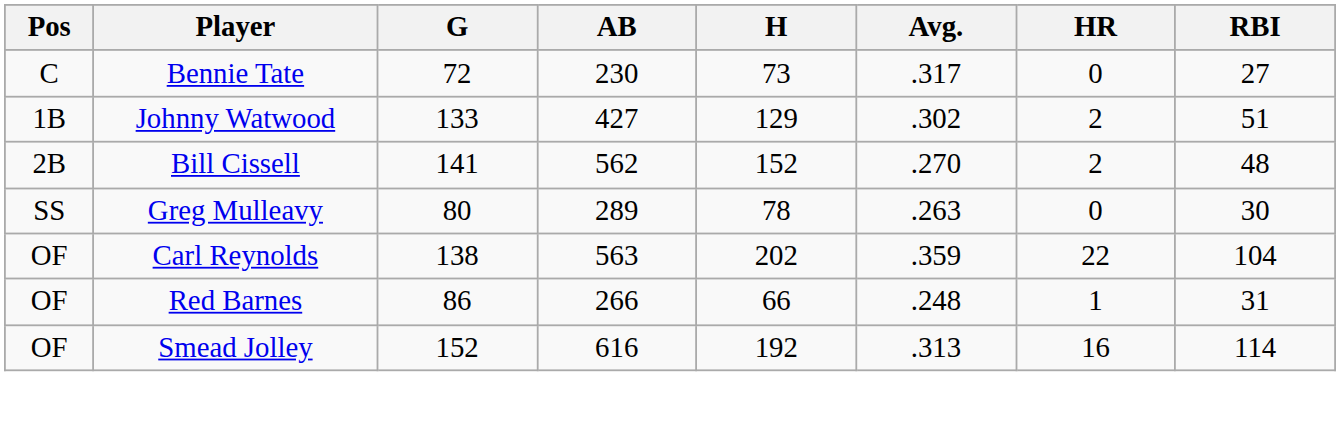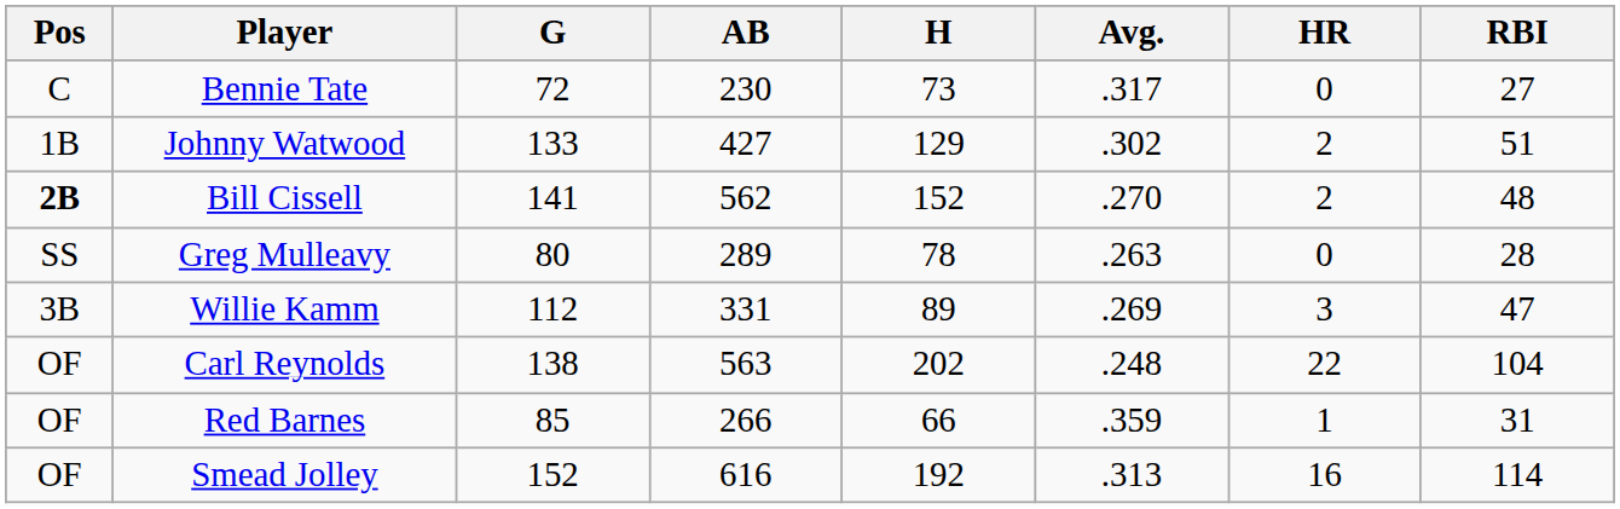 <table class="wikitable sortable">
 <tr>
 <th bgcolor="#DDDDFF" width="5%">Pos</th>
 <th bgcolor="#DDDDFF" width="16%">Player</th>
 <th bgcolor="#DDDDFF" width="9%">G</th>
 <th bgcolor="#DDDDFF" width="9%">AB</th>
 <th bgcolor="#DDDDFF" width="9%">H</th>
 <th bgcolor="#DDDDFF" width="9%">Avg.</th>
 <th bgcolor="#DDDDFF" width="9%">HR</th>
 <th bgcolor="#DDDDFF" width="9%">RBI</th>
 </tr>
 <tr align="center">
 <td>C</td>
 <td><a href='#'>Bennie Tate</a></td>
 <td>72</td>
 <td>230</td>
 <td>73</td>
 <td>.317</td>
 <td>0</td>
 <td>27</td>
 </tr>
 <tr align=center>
 <td>1B</td>
 <td><a href='#'>Johnny Watwood</a></td>
 <td>133</td>
 <td>427</td>
 <td>129</td>
 <td>.302</td>
 <td>2</td>
 <td>51</td>
 </tr>
 <tr align=center>
-<td>2B</td>
+<td><strong>2B</strong></td>
 <td><a href='#'>Bill Cissell</a></td>
 <td>141</td>
 <td>562</td>
 <td>152</td>
 <td>.270</td>
 <td>2</td>
 <td>48</td>
 </tr>
 <tr align=center>
 <td>SS</td>
 <td><a href='#'>Greg Mulleavy</a></td>
 <td>80</td>
 <td>289</td>
 <td>78</td>
 <td>.263</td>
 <td>0</td>
-<td>30</td>
+<td>28</td>
+</tr>
+<tr align=center>
+<td>3B</td>
+<td><a href='#'>Willie Kamm</a></td>
+<td>112</td>
+<td>331</td>
+<td>89</td>
+<td>.269</td>
+<td>3</td>
+<td>47</td>
 </tr>
 <tr align=center>
 <td>OF</td>
 <td><a href='#'>Carl Reynolds</a></td>
 <td>138</td>
 <td>563</td>
 <td>202</td>
-<td>.359</td>
+<td>.248</td>
 <td>22</td>
 <td>104</td>
 </tr>
 <tr align=center>
 <td>OF</td>
 <td><a href='#'>Red Barnes</a></td>
-<td>86</td>
+<td>85</td>
 <td>266</td>
 <td>66</td>
-<td>.248</td>
+<td>.359</td>
 <td>1</td>
 <td>31</td>
 </tr>
 <tr align=center>
 <td>OF</td>
 <td><a href='#'>Smead Jolley</a></td>
 <td>152</td>
 <td>616</td>
 <td>192</td>
 <td>.313</td>
 <td>16</td>
 <td>114</td>
 </tr>
 </table>
